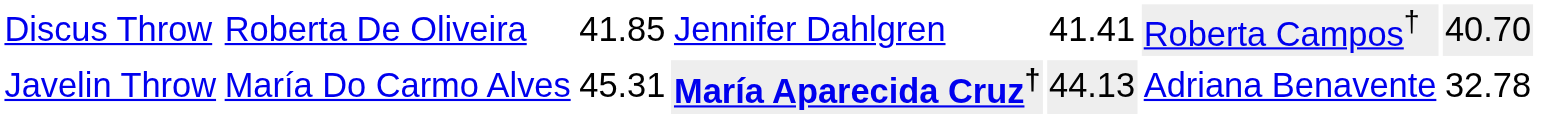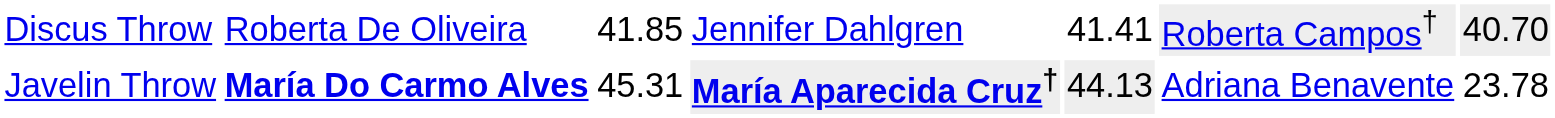 <table>
 <tr>
 <td><a href='#'>Discus Throw</a></td>
 <td><a href='#'>Roberta De Oliveira</a><br> </td>
 <td>41.85</td>
 <td><a href='#'>Jennifer Dahlgren</a><br> </td>
 <td>41.41</td>
 <td bgcolor="#eeeeee"><a href='#'>Roberta Campos</a><sup>†</sup><br> </td>
 <td bgcolor="#eeeeee">40.70</td>
 </tr>
 <tr>
 <td><a href='#'>Javelin Throw</a></td>
-<td><a href='#'>María Do Carmo Alves</a><br> </td>
+<td><strong><a href='#'>María Do Carmo Alves</a><br> </strong></td>
 <td>45.31</td>
 <td bgcolor="#eeeeee"><strong><a href='#'>María Aparecida Cruz</a><sup>†</sup><br> </strong></td>
 <td bgcolor="#eeeeee">44.13</td>
 <td><a href='#'>Adriana Benavente</a><br> </td>
-<td>32.78</td>
+<td>23.78</td>
 </tr>
 </table>
